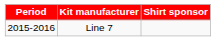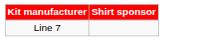 <table class="wikitable" style="text-align:center;margin-left:1em;float:center">
 <tr>
-<th style="background:Red; color:White;">Period</th>
 <th style="background:Red; color:White;">Kit manufacturer</th>
 <th style="background:Red; color:White;">Shirt sponsor</th>
 </tr>
 <tr>
-<td>2015-2016</td>
 <td>Line 7</td>
 <td></td>
 </tr>
 </table>
